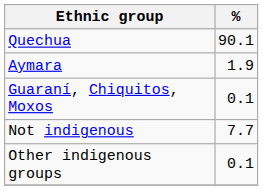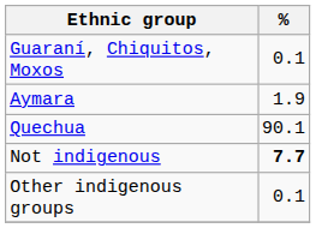 <table class="wikitable" border="1" style="width:25%;" border="1">
 <tr bgcolor=#EFEFEF>
 <th><strong>Ethnic group</strong></th>
 <th><strong>%</strong></th>
 </tr>
 <tr>
-<td><a href='#'>Quechua</a></td>
-<td align="right">90.1</td>
+<td><a href='#'>Guaraní</a>, <a href='#'>Chiquitos</a>, <a href='#'>Moxos</a></td>
+<td align="right">0.1</td>
 </tr>
 <tr>
 <td><a href='#'>Aymara</a></td>
 <td align="right">1.9</td>
 </tr>
 <tr>
-<td><a href='#'>Guaraní</a>, <a href='#'>Chiquitos</a>, <a href='#'>Moxos</a></td>
-<td align="right">0.1</td>
+<td><a href='#'>Quechua</a></td>
+<td align="right">90.1</td>
 </tr>
 <tr>
 <td>Not <a href='#'>indigenous</a></td>
-<td align="right">7.7</td>
+<td align="right"><strong>7.7</strong></td>
 </tr>
 <tr>
 <td>Other indigenous groups</td>
 <td align="right">0.1</td>
 </tr>
 <tr>
 </tr>
 </table>
